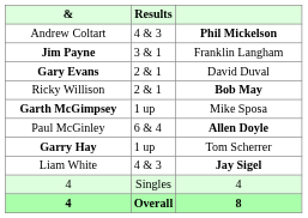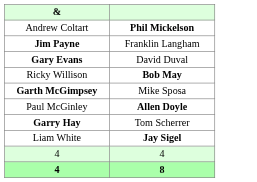 <table border="1" cellpadding="3" style="border-collapse: collapse; text-align:center;">
 <tr style="background:#ddffdd;">
 <th width=160> & </th>
-<th>Results</th>
 <th width=160></th>
 </tr>
 <tr>
 <td>Andrew Coltart</td>
-<td align=left> 4 & 3</td>
 <td><strong>Phil Mickelson</strong></td>
 </tr>
 <tr>
 <td><strong>Jim Payne</strong></td>
-<td align=left> 3 & 1</td>
 <td>Franklin Langham</td>
 </tr>
 <tr>
 <td><strong>Gary Evans</strong></td>
-<td align=left> 2 & 1</td>
 <td>David Duval</td>
 </tr>
 <tr>
 <td>Ricky Willison</td>
-<td align=left> 2 & 1</td>
 <td><strong>Bob May</strong></td>
 </tr>
 <tr>
 <td><strong>Garth McGimpsey</strong></td>
-<td align=left> 1 up</td>
 <td>Mike Sposa</td>
 </tr>
 <tr>
 <td>Paul McGinley</td>
-<td align=left> 6 & 4</td>
 <td><strong>Allen Doyle</strong></td>
 </tr>
 <tr>
 <td><strong>Garry Hay</strong></td>
-<td align=left> 1 up</td>
 <td>Tom Scherrer</td>
 </tr>
 <tr>
 <td>Liam White</td>
-<td align=left> 4 & 3</td>
 <td><strong>Jay Sigel</strong></td>
 </tr>
 <tr style="background:#ddffdd;">
 <td>4</td>
-<td>Singles</td>
 <td>4</td>
 </tr>
 <tr style="background:#aaffaa;">
 <th>4</th>
-<th>Overall</th>
 <th>8</th>
 </tr>
 </table>
